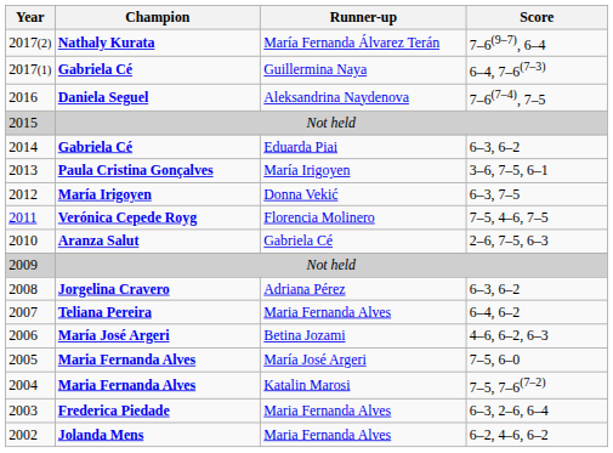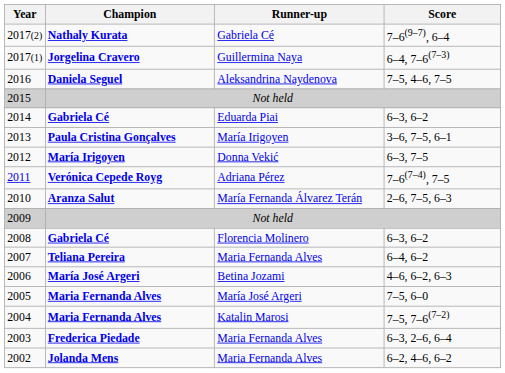 <table class="wikitable" style="font-size:90%">
 <tr>
 <th>Year</th>
 <th width="200">Champion</th>
 <th width="200">Runner-up</th>
 <th width="135">Score</th>
 </tr>
 <tr>
 <td>2017<small>(2)</small></td>
 <td> <strong><a href='#'>Nathaly Kurata</a></strong></td>
-<td> <a href='#'>María Fernanda Álvarez Terán</a></td>
+<td> <a href='#'>Gabriela Cé</a></td>
 <td>7–6<sup>(9–7)</sup>, 6–4</td>
 </tr>
 <tr>
 <td>2017<small>(1)</small></td>
-<td> <strong><a href='#'>Gabriela Cé</a></strong></td>
+<td> <strong><a href='#'>Jorgelina Cravero</a></strong></td>
 <td> <a href='#'>Guillermina Naya</a></td>
 <td>6–4, 7–6<sup>(7–3)</sup></td>
 </tr>
 <tr>
 <td>2016</td>
 <td> <strong><a href='#'>Daniela Seguel</a></strong></td>
 <td> <a href='#'>Aleksandrina Naydenova</a></td>
-<td>7–6<sup>(7–4)</sup>, 7–5</td>
+<td>7–5, 4–6, 7–5</td>
 </tr>
 <tr>
 <td style="background:#cfcfcf">2015</td>
 <td colspan=3 align=center style="background:#cfcfcf"><em>Not held</em></td>
 </tr>
 <tr>
 <td>2014</td>
 <td> <strong><a href='#'>Gabriela Cé</a></strong></td>
 <td> <a href='#'>Eduarda Piai</a></td>
 <td>6–3, 6–2</td>
 </tr>
 <tr>
 <td>2013</td>
 <td> <strong><a href='#'>Paula Cristina Gonçalves</a></strong></td>
 <td> <a href='#'>María Irigoyen</a></td>
 <td>3–6, 7–5, 6–1</td>
 </tr>
 <tr>
 <td>2012</td>
 <td> <strong><a href='#'>María Irigoyen</a></strong></td>
 <td> <a href='#'>Donna Vekić</a></td>
 <td>6–3, 7–5</td>
 </tr>
 <tr>
 <td><a href='#'>2011</a></td>
 <td> <strong><a href='#'>Verónica Cepede Royg</a></strong></td>
-<td> <a href='#'>Florencia Molinero</a></td>
-<td>7–5, 4–6, 7–5</td>
+<td> <a href='#'>Adriana Pérez</a></td>
+<td>7–6<sup>(7–4)</sup>, 7–5</td>
 </tr>
 <tr>
 <td>2010</td>
 <td> <strong><a href='#'>Aranza Salut</a></strong></td>
-<td> <a href='#'>Gabriela Cé</a></td>
+<td> <a href='#'>María Fernanda Álvarez Terán</a></td>
 <td>2–6, 7–5, 6–3</td>
 </tr>
 <tr>
 <td style="background:#cfcfcf">2009</td>
 <td colspan=3 align=center style="background:#cfcfcf"><em>Not held</em></td>
 </tr>
 <tr>
 <td>2008</td>
-<td> <strong><a href='#'>Jorgelina Cravero</a></strong></td>
-<td> <a href='#'>Adriana Pérez</a></td>
+<td> <strong><a href='#'>Gabriela Cé</a></strong></td>
+<td> <a href='#'>Florencia Molinero</a></td>
 <td>6–3, 6–2</td>
 </tr>
 <tr>
 <td>2007</td>
 <td> <strong><a href='#'>Teliana Pereira</a></strong></td>
 <td> <a href='#'>Maria Fernanda Alves</a></td>
 <td>6–4, 6–2</td>
 </tr>
 <tr>
 <td>2006</td>
 <td> <strong><a href='#'>María José Argeri</a></strong></td>
 <td> <a href='#'>Betina Jozami</a></td>
 <td>4–6, 6–2, 6–3</td>
 </tr>
 <tr>
 <td>2005</td>
 <td> <strong><a href='#'>Maria Fernanda Alves</a></strong></td>
 <td> <a href='#'>María José Argeri</a></td>
 <td>7–5, 6–0</td>
 </tr>
 <tr>
 <td>2004</td>
 <td> <strong><a href='#'>Maria Fernanda Alves</a></strong></td>
 <td> <a href='#'>Katalin Marosi</a></td>
 <td>7–5, 7–6<sup>(7–2)</sup></td>
 </tr>
 <tr>
 <td>2003</td>
 <td> <strong><a href='#'>Frederica Piedade</a></strong></td>
 <td> <a href='#'>Maria Fernanda Alves</a></td>
 <td>6–3, 2–6, 6–4</td>
 </tr>
 <tr>
 <td>2002</td>
 <td> <strong><a href='#'>Jolanda Mens</a></strong></td>
 <td> <a href='#'>Maria Fernanda Alves</a></td>
 <td>6–2, 4–6, 6–2</td>
 </tr>
 </table>
